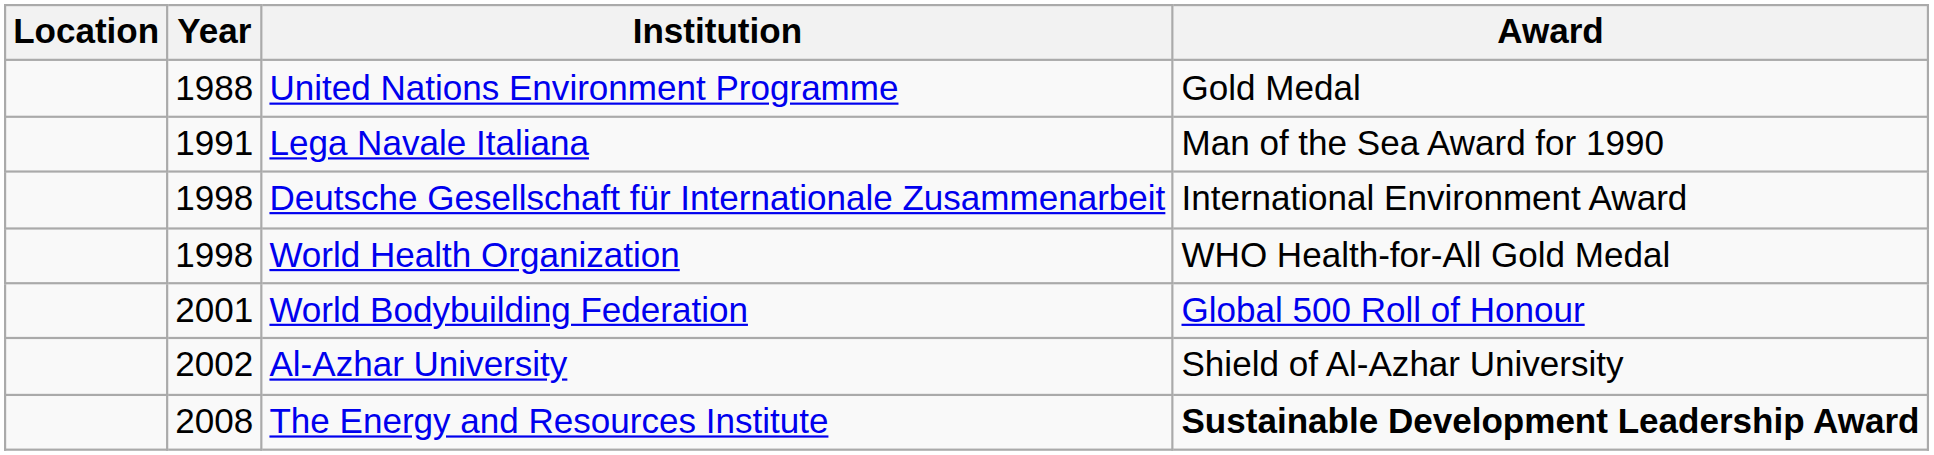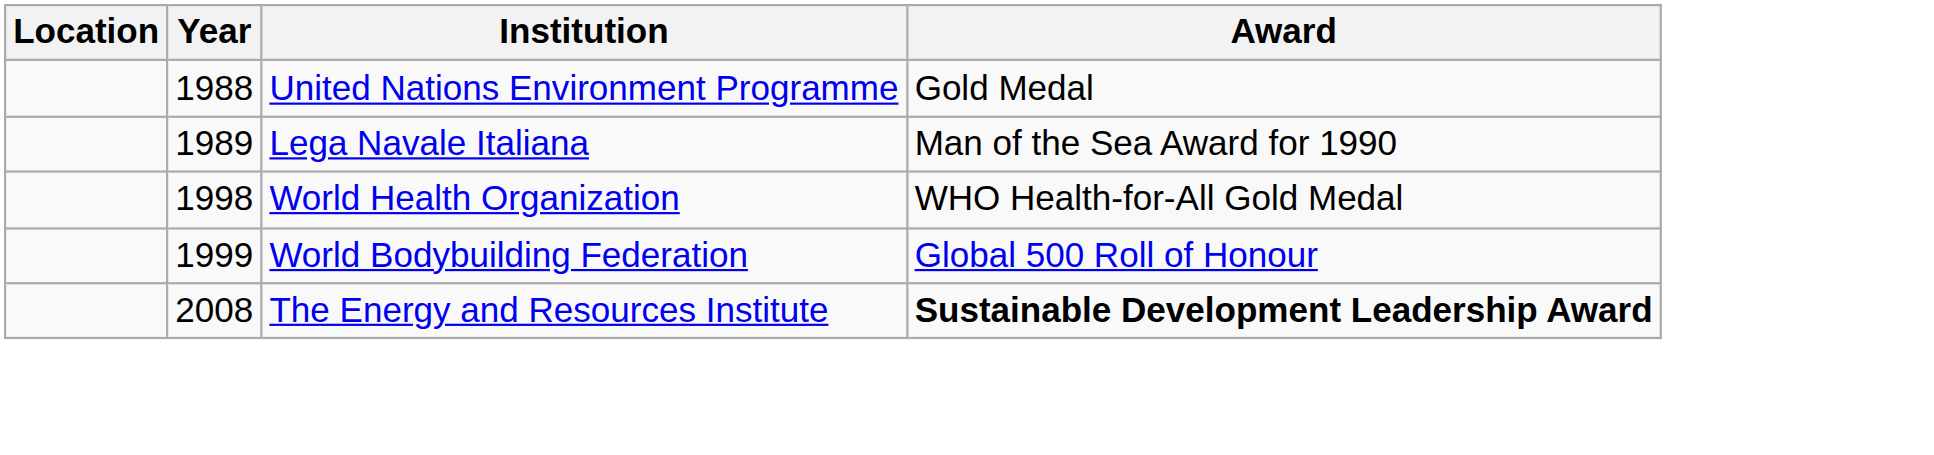 <table class="wikitable sortable">
 <tr>
 <th>Location</th>
 <th>Year</th>
 <th>Institution</th>
 <th>Award</th>
 </tr>
 <tr>
 <td></td>
 <td>1988</td>
 <td><a href='#'>United Nations Environment Programme</a></td>
 <td>Gold Medal</td>
 </tr>
 <tr>
 <td></td>
-<td>1991</td>
+<td>1989</td>
 <td><a href='#'>Lega Navale Italiana</a></td>
 <td>Man of the Sea Award for 1990</td>
-</tr>
-<tr>
-<td></td>
-<td>1998</td>
-<td><a href='#'>Deutsche Gesellschaft für Internationale Zusammenarbeit</a></td>
-<td>International Environment Award</td>
 </tr>
 <tr>
 <td></td>
 <td>1998</td>
 <td><a href='#'>World Health Organization</a></td>
 <td>WHO Health-for-All Gold Medal</td>
 </tr>
 <tr>
 <td></td>
-<td>2001</td>
+<td>1999</td>
 <td><a href='#'>World Bodybuilding Federation</a></td>
 <td><a href='#'>Global 500 Roll of Honour</a></td>
-</tr>
-<tr>
-<td></td>
-<td>2002</td>
-<td><a href='#'>Al-Azhar University</a></td>
-<td>Shield of Al-Azhar University</td>
 </tr>
 <tr>
 <td></td>
 <td>2008</td>
 <td><a href='#'>The Energy and Resources Institute</a></td>
 <td><strong>Sustainable Development Leadership Award</strong></td>
 </tr>
 </table>
